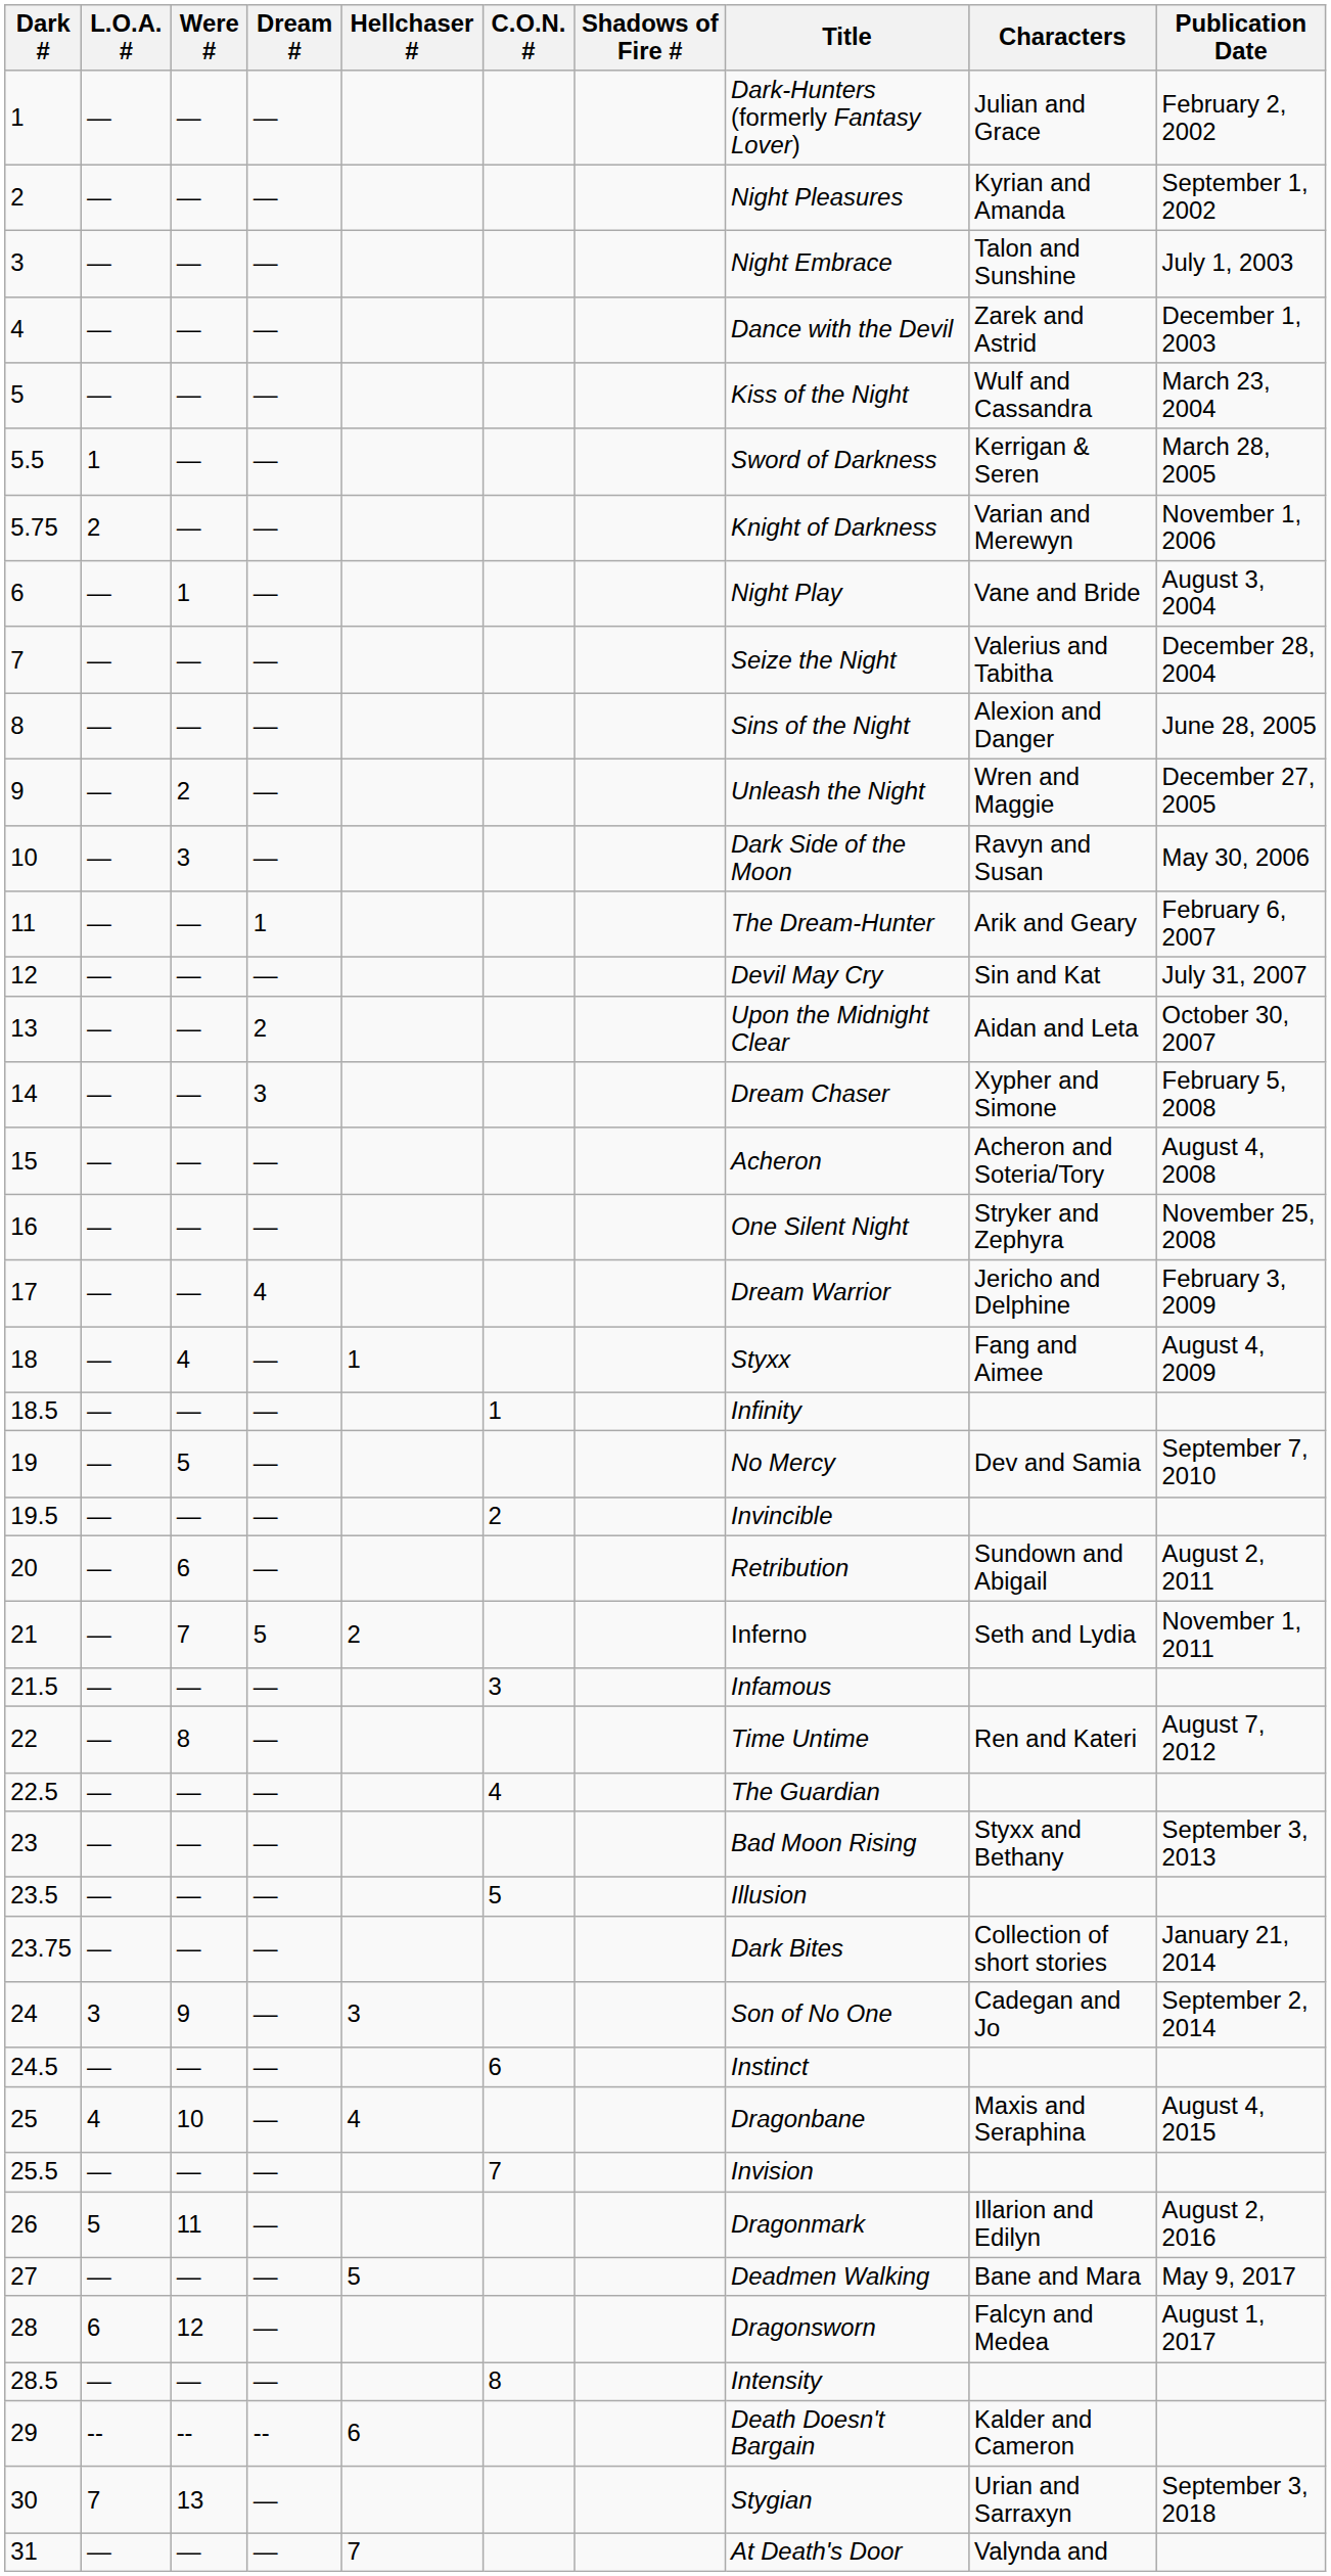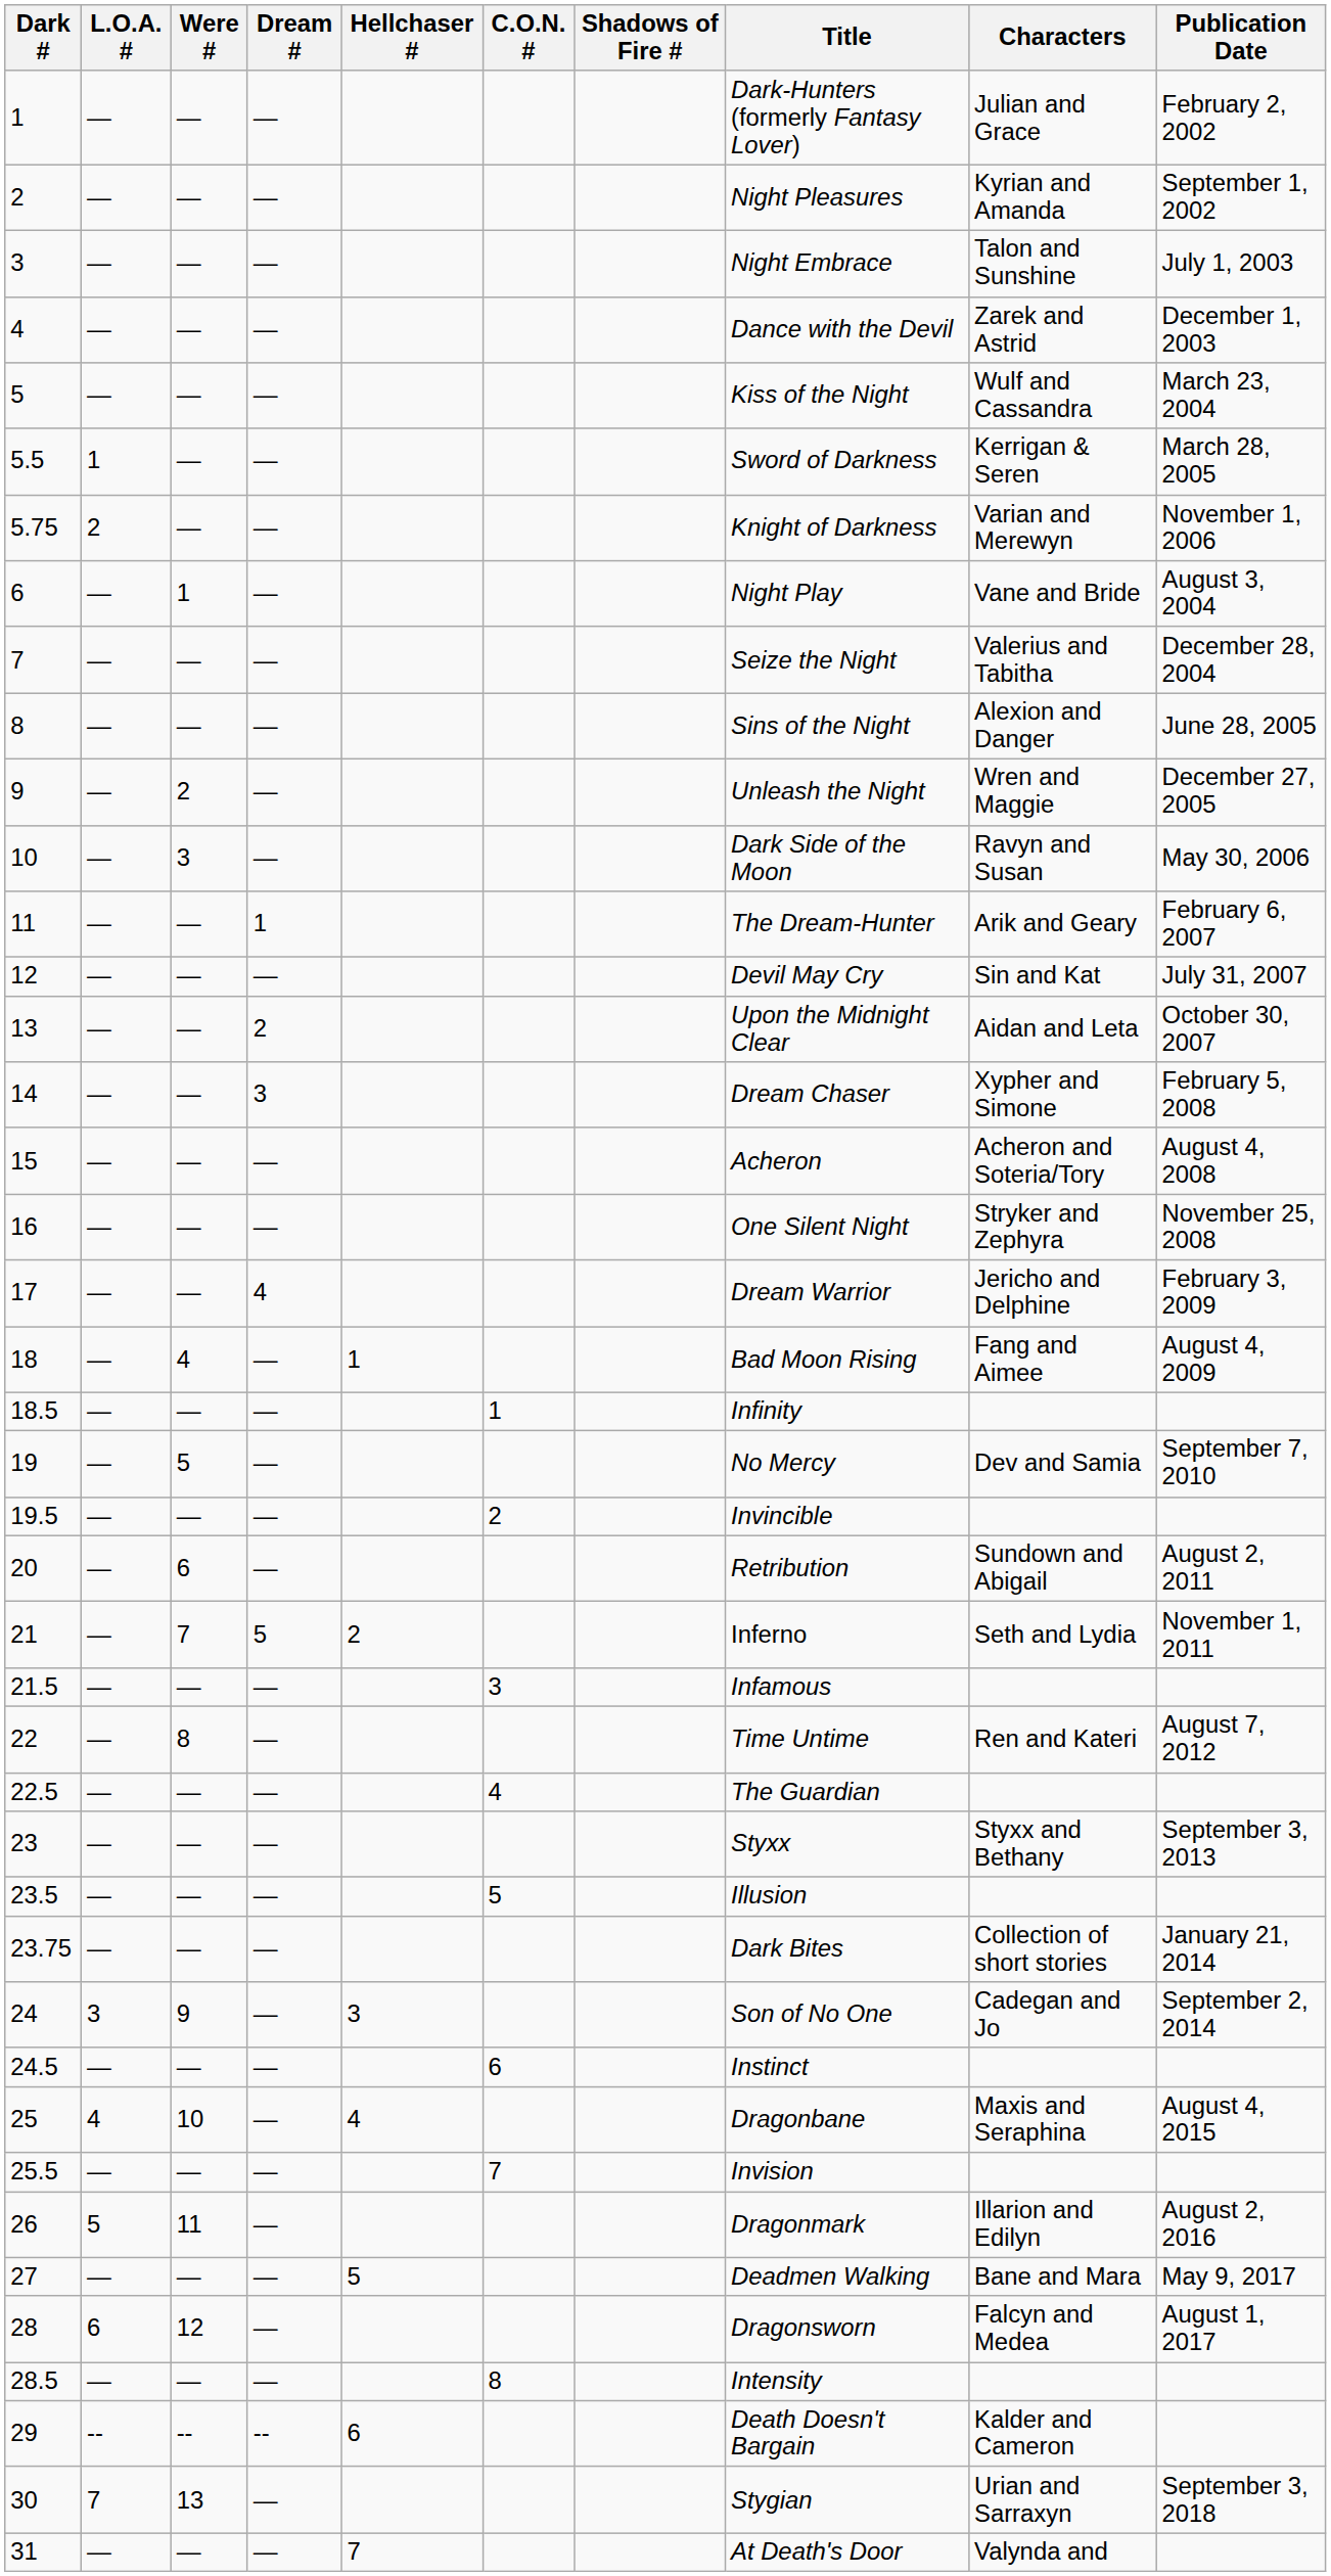 <table class="wikitable">
 <tr>
 <th>Dark #</th>
 <th>L.O.A. #</th>
 <th>Were #</th>
 <th>Dream #</th>
 <th>Hellchaser #</th>
 <th>C.O.N. #</th>
 <th>Shadows of Fire #</th>
 <th>Title</th>
 <th>Characters</th>
 <th>Publication Date</th>
 </tr>
 <tr>
 <td>1</td>
 <td>—</td>
 <td>—</td>
 <td>—</td>
 <td></td>
 <td></td>
 <td></td>
 <td><em>Dark-Hunters</em> (formerly <em>Fantasy Lover</em>)</td>
 <td>Julian and Grace</td>
 <td>February 2, 2002</td>
 </tr>
 <tr>
 <td>2</td>
 <td>—</td>
 <td>—</td>
 <td>—</td>
 <td></td>
 <td></td>
 <td></td>
 <td><em>Night Pleasures</em></td>
 <td>Kyrian and Amanda</td>
 <td>September 1, 2002</td>
 </tr>
 <tr>
 <td>3</td>
 <td>—</td>
 <td>—</td>
 <td>—</td>
 <td></td>
 <td></td>
 <td></td>
 <td><em>Night Embrace</em></td>
 <td>Talon and Sunshine</td>
 <td>July 1, 2003</td>
 </tr>
 <tr>
 <td>4</td>
 <td>—</td>
 <td>—</td>
 <td>—</td>
 <td></td>
 <td></td>
 <td></td>
 <td><em>Dance with the Devil</em></td>
 <td>Zarek and Astrid</td>
 <td>December 1, 2003</td>
 </tr>
 <tr>
 <td>5</td>
 <td>—</td>
 <td>—</td>
 <td>—</td>
 <td></td>
 <td></td>
 <td></td>
 <td><em>Kiss of the Night</em></td>
 <td>Wulf and Cassandra</td>
 <td>March 23,<br>2004</td>
 </tr>
 <tr>
 <td>5.5</td>
 <td>1</td>
 <td>—</td>
 <td>—</td>
 <td></td>
 <td></td>
 <td></td>
 <td><em>Sword of Darkness</em></td>
 <td>Kerrigan & Seren</td>
 <td>March 28, 2005</td>
 </tr>
 <tr>
 <td>5.75</td>
 <td>2</td>
 <td>—</td>
 <td>—</td>
 <td></td>
 <td></td>
 <td></td>
 <td><em>Knight of Darkness</em></td>
 <td>Varian and Merewyn</td>
 <td>November 1, 2006</td>
 </tr>
 <tr>
 <td>6</td>
 <td>—</td>
 <td>1</td>
 <td>—</td>
 <td></td>
 <td></td>
 <td></td>
 <td><em>Night Play</em></td>
 <td>Vane and Bride</td>
 <td>August 3, 2004</td>
 </tr>
 <tr>
 <td>7</td>
 <td>—</td>
 <td>—</td>
 <td>—</td>
 <td></td>
 <td></td>
 <td></td>
 <td><em>Seize the Night</em></td>
 <td>Valerius and Tabitha</td>
 <td>December 28, 2004</td>
 </tr>
 <tr>
 <td>8</td>
 <td>—</td>
 <td>—</td>
 <td>—</td>
 <td></td>
 <td></td>
 <td></td>
 <td><em>Sins of the Night</em></td>
 <td>Alexion and Danger</td>
 <td>June 28, 2005</td>
 </tr>
 <tr>
 <td>9</td>
 <td>—</td>
 <td>2</td>
 <td>—</td>
 <td></td>
 <td></td>
 <td></td>
 <td><em>Unleash the Night</em></td>
 <td>Wren and Maggie</td>
 <td>December 27, 2005</td>
 </tr>
 <tr>
 <td>10</td>
 <td>—</td>
 <td>3</td>
 <td>—</td>
 <td></td>
 <td></td>
 <td></td>
 <td><em>Dark Side of the Moon</em></td>
 <td>Ravyn and Susan</td>
 <td>May 30, 2006</td>
 </tr>
 <tr>
 <td>11</td>
 <td>—</td>
 <td>—</td>
 <td>1</td>
 <td></td>
 <td></td>
 <td></td>
 <td><em>The Dream-Hunter</em></td>
 <td>Arik and Geary</td>
 <td>February 6, 2007</td>
 </tr>
 <tr>
 <td>12</td>
 <td>—</td>
 <td>—</td>
 <td>—</td>
 <td></td>
 <td></td>
 <td></td>
 <td><em>Devil May Cry</em></td>
 <td>Sin and Kat</td>
 <td>July 31, 2007</td>
 </tr>
 <tr>
 <td>13</td>
 <td>—</td>
 <td>—</td>
 <td>2</td>
 <td></td>
 <td></td>
 <td></td>
 <td><em>Upon the Midnight Clear</em></td>
 <td>Aidan and Leta</td>
 <td>October 30, 2007</td>
 </tr>
 <tr>
 <td>14</td>
 <td>—</td>
 <td>—</td>
 <td>3</td>
 <td></td>
 <td></td>
 <td></td>
 <td><em>Dream Chaser</em></td>
 <td>Xypher and Simone</td>
 <td>February 5, 2008</td>
 </tr>
 <tr>
 <td>15</td>
 <td>—</td>
 <td>—</td>
 <td>—</td>
 <td></td>
 <td></td>
 <td></td>
 <td><em>Acheron</em></td>
 <td>Acheron and Soteria/Tory</td>
 <td>August 4, 2008</td>
 </tr>
 <tr>
 <td>16</td>
 <td>—</td>
 <td>—</td>
 <td>—</td>
 <td></td>
 <td></td>
 <td></td>
 <td><em>One Silent Night</em></td>
 <td>Stryker and Zephyra</td>
 <td>November 25, 2008</td>
 </tr>
 <tr>
 <td>17</td>
 <td>—</td>
 <td>—</td>
 <td>4</td>
 <td></td>
 <td></td>
 <td></td>
 <td><em>Dream Warrior</em></td>
 <td>Jericho and Delphine</td>
 <td>February 3, 2009</td>
 </tr>
 <tr>
 <td>18</td>
 <td>—</td>
 <td>4</td>
 <td>—</td>
 <td>1</td>
 <td></td>
 <td></td>
-<td><em>Styxx</em></td>
+<td><em>Bad Moon Rising</em></td>
 <td>Fang and Aimee</td>
 <td>August 4, 2009</td>
 </tr>
 <tr>
 <td>18.5</td>
 <td>—</td>
 <td>—</td>
 <td>—</td>
 <td></td>
 <td>1</td>
 <td></td>
 <td><em>Infinity</em></td>
 <td></td>
 <td></td>
 </tr>
 <tr>
 <td>19</td>
 <td>—</td>
 <td>5</td>
 <td>—</td>
 <td></td>
 <td></td>
 <td></td>
 <td><em>No Mercy</em></td>
 <td>Dev and Samia</td>
 <td>September 7, 2010</td>
 </tr>
 <tr>
 <td>19.5</td>
 <td>—</td>
 <td>—</td>
 <td>—</td>
 <td></td>
 <td>2</td>
 <td></td>
 <td><em>Invincible</em></td>
 <td></td>
 <td></td>
 </tr>
 <tr>
 <td>20</td>
 <td>—</td>
 <td>6</td>
 <td>—</td>
 <td></td>
 <td></td>
 <td></td>
 <td><em>Retribution</em></td>
 <td>Sundown and Abigail</td>
 <td>August 2, 2011</td>
 </tr>
 <tr>
 <td>21</td>
 <td>—</td>
 <td>7</td>
 <td>5</td>
 <td>2</td>
 <td></td>
 <td></td>
 <td>Inferno</td>
 <td>Seth and Lydia</td>
 <td>November 1, 2011</td>
 </tr>
 <tr>
 <td>21.5</td>
 <td>—</td>
 <td>—</td>
 <td>—</td>
 <td></td>
 <td>3</td>
 <td></td>
 <td><em>Infamous</em></td>
 <td></td>
 <td></td>
 </tr>
 <tr>
 <td>22</td>
 <td>—</td>
 <td>8</td>
 <td>—</td>
 <td></td>
 <td></td>
 <td></td>
 <td><em>Time Untime</em></td>
 <td>Ren and Kateri</td>
 <td>August 7, 2012</td>
 </tr>
 <tr>
 <td>22.5</td>
 <td>—</td>
 <td>—</td>
 <td>—</td>
 <td></td>
 <td>4</td>
 <td></td>
 <td><em>The Guardian</em></td>
 <td></td>
 <td></td>
 </tr>
 <tr>
 <td>23</td>
 <td>—</td>
 <td>—</td>
 <td>—</td>
 <td></td>
 <td></td>
 <td></td>
-<td><em>Bad Moon Rising</em></td>
+<td><em>Styxx</em></td>
 <td>Styxx and Bethany</td>
 <td>September 3, 2013</td>
 </tr>
 <tr>
 <td>23.5</td>
 <td>—</td>
 <td>—</td>
 <td>—</td>
 <td></td>
 <td>5</td>
 <td></td>
 <td><em>Illusion</em></td>
 <td></td>
 <td></td>
 </tr>
 <tr>
 <td>23.75</td>
 <td>—</td>
 <td>—</td>
 <td>—</td>
 <td></td>
 <td></td>
 <td></td>
 <td><em>Dark Bites</em></td>
 <td>Collection of short stories</td>
 <td>January 21, 2014</td>
 </tr>
 <tr>
 <td>24</td>
 <td>3</td>
 <td>9</td>
 <td>—</td>
 <td>3</td>
 <td></td>
 <td></td>
 <td><em>Son of No One</em></td>
 <td>Cadegan and Jo</td>
 <td>September 2, 2014</td>
 </tr>
 <tr>
 <td>24.5</td>
 <td>—</td>
 <td>—</td>
 <td>—</td>
 <td></td>
 <td>6</td>
 <td></td>
 <td><em>Instinct</em></td>
 <td></td>
 <td></td>
 </tr>
 <tr>
 <td>25</td>
 <td>4</td>
 <td>10</td>
 <td>—</td>
 <td>4</td>
 <td></td>
 <td></td>
 <td><em>Dragonbane</em></td>
 <td>Maxis and Seraphina</td>
 <td>August 4, 2015</td>
 </tr>
 <tr>
 <td>25.5</td>
 <td>—</td>
 <td>—</td>
 <td>—</td>
 <td></td>
 <td>7</td>
 <td></td>
 <td><em>Invision</em></td>
 <td></td>
 <td></td>
 </tr>
 <tr>
 <td>26</td>
 <td>5</td>
 <td>11</td>
 <td>—</td>
 <td></td>
 <td></td>
 <td></td>
 <td><em>Dragonmark</em></td>
 <td>Illarion and Edilyn</td>
 <td>August 2, 2016</td>
 </tr>
 <tr>
 <td>27</td>
 <td>—</td>
 <td>—</td>
 <td>—</td>
 <td>5</td>
 <td></td>
 <td></td>
 <td><em>Deadmen Walking</em></td>
 <td>Bane and Mara</td>
 <td>May 9, 2017</td>
 </tr>
 <tr>
 <td>28</td>
 <td>6</td>
 <td>12</td>
 <td>—</td>
 <td></td>
 <td></td>
 <td></td>
 <td><em>Dragonsworn</em></td>
 <td>Falcyn and Medea</td>
 <td>August 1, 2017</td>
 </tr>
 <tr>
 <td>28.5</td>
 <td>—</td>
 <td>—</td>
 <td>—</td>
 <td></td>
 <td>8</td>
 <td></td>
 <td><em>Intensity</em></td>
 <td></td>
 <td></td>
 </tr>
 <tr>
 <td>29</td>
 <td>--</td>
 <td>--</td>
 <td>--</td>
 <td>6</td>
 <td></td>
 <td></td>
 <td><em>Death Doesn't Bargain</em></td>
 <td>Kalder and Cameron</td>
 <td></td>
 </tr>
 <tr>
 <td>30</td>
 <td>7</td>
 <td>13</td>
 <td>—</td>
 <td></td>
 <td></td>
 <td></td>
 <td><em>Stygian</em></td>
 <td>Urian and Sarraxyn</td>
 <td>September 3, 2018</td>
 </tr>
 <tr>
 <td>31</td>
 <td>—</td>
 <td>—</td>
 <td>—</td>
 <td>7</td>
 <td></td>
 <td></td>
 <td><em>At Death's Door</em></td>
 <td>Valynda and</td>
 <td></td>
 </tr>
 </table>
